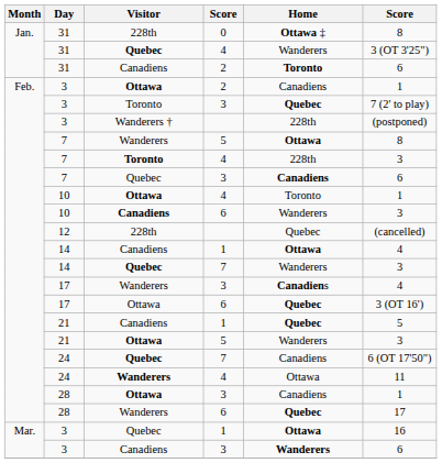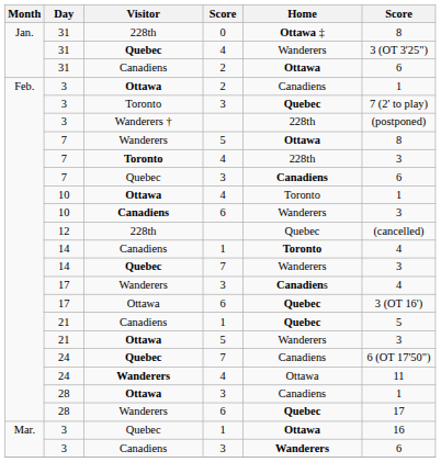 <table class="wikitable" style="text-align:center;">
 <tr>
 <th style="width:3em">Month</th>
 <th style="width:3em">Day</th>
 <th style="width:10em">Visitor</th>
 <th style="width:3em">Score</th>
 <th style="width:10em">Home</th>
 <th style="width:6em">Score</th>
 </tr>
 <tr>
 <td rowspan=3 valign=top>Jan.</td>
 <td>31</td>
 <td>228th</td>
 <td>0</td>
 <td><strong>Ottawa</strong> ‡</td>
 <td>8</td>
 </tr>
 <tr>
 <td>31</td>
 <td><strong>Quebec</strong></td>
 <td>4</td>
 <td>Wanderers</td>
 <td>3 (OT 3'25")</td>
 </tr>
 <tr>
 <td>31</td>
 <td>Canadiens</td>
 <td>2</td>
-<td><strong>Toronto</strong></td>
+<td><strong>Ottawa</strong></td>
 <td>6</td>
 </tr>
 <tr>
 <td rowspan=19 valign=top>Feb.</td>
 <td>3</td>
 <td><strong>Ottawa</strong></td>
 <td>2</td>
 <td>Canadiens</td>
 <td>1</td>
 </tr>
 <tr>
 <td>3</td>
 <td>Toronto</td>
 <td>3</td>
 <td><strong>Quebec</strong></td>
 <td>7 (2' to play)</td>
 </tr>
 <tr>
 <td>3</td>
 <td>Wanderers †</td>
 <td></td>
 <td>228th</td>
 <td>(postponed)</td>
 </tr>
 <tr>
 <td>7</td>
 <td>Wanderers</td>
 <td>5</td>
 <td><strong>Ottawa</strong></td>
 <td>8</td>
 </tr>
 <tr>
 <td>7</td>
 <td><strong>Toronto</strong></td>
 <td>4</td>
 <td>228th</td>
 <td>3</td>
 </tr>
 <tr>
 <td>7</td>
 <td>Quebec</td>
 <td>3</td>
 <td><strong>Canadiens</strong></td>
 <td>6</td>
 </tr>
 <tr>
 <td>10</td>
 <td><strong>Ottawa</strong></td>
 <td>4</td>
 <td>Toronto</td>
 <td>1</td>
 </tr>
 <tr>
 <td>10</td>
 <td><strong>Canadiens</strong></td>
 <td>6</td>
 <td>Wanderers</td>
 <td>3</td>
 </tr>
 <tr>
 <td>12</td>
 <td>228th</td>
 <td></td>
 <td>Quebec</td>
 <td>(cancelled)</td>
 </tr>
 <tr>
 <td>14</td>
 <td>Canadiens</td>
 <td>1</td>
-<td><strong>Ottawa</strong></td>
+<td><strong>Toronto</strong></td>
 <td>4</td>
 </tr>
 <tr>
 <td>14</td>
 <td><strong>Quebec</strong></td>
 <td>7</td>
 <td>Wanderers</td>
 <td>3</td>
 </tr>
 <tr>
 <td>17</td>
 <td>Wanderers</td>
 <td>3</td>
 <td><strong>Canadien</strong>s</td>
 <td>4</td>
 </tr>
 <tr>
 <td>17</td>
 <td>Ottawa</td>
 <td>6</td>
 <td><strong>Quebec</strong></td>
 <td>3 (OT 16')</td>
 </tr>
 <tr>
 <td>21</td>
 <td>Canadiens</td>
 <td>1</td>
 <td><strong>Quebec</strong></td>
 <td>5</td>
 </tr>
 <tr>
 <td>21</td>
 <td><strong>Ottawa</strong></td>
 <td>5</td>
 <td>Wanderers</td>
 <td>3</td>
 </tr>
 <tr>
 <td>24</td>
 <td><strong>Quebec</strong></td>
 <td>7</td>
 <td>Canadiens</td>
 <td>6 (OT 17'50")</td>
 </tr>
 <tr>
 <td>24</td>
 <td><strong>Wanderers</strong></td>
 <td>4</td>
 <td>Ottawa</td>
 <td>11</td>
 </tr>
 <tr>
 <td>28</td>
 <td><strong>Ottawa</strong></td>
 <td>3</td>
 <td>Canadiens</td>
 <td>1</td>
 </tr>
 <tr>
 <td>28</td>
 <td>Wanderers</td>
 <td>6</td>
 <td><strong>Quebec</strong></td>
 <td>17</td>
 </tr>
 <tr>
 <td rowspan=2  valign=top>Mar.</td>
 <td>3</td>
 <td>Quebec</td>
 <td>1</td>
 <td><strong>Ottawa</strong></td>
 <td>16</td>
 </tr>
 <tr>
 <td>3</td>
 <td>Canadiens</td>
 <td>3</td>
 <td><strong>Wanderers</strong></td>
 <td>6</td>
 </tr>
 <tr>
 </tr>
 </table>
